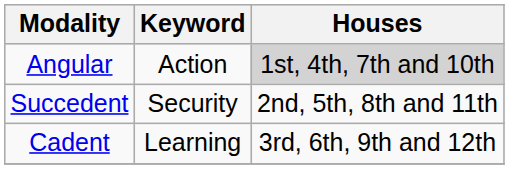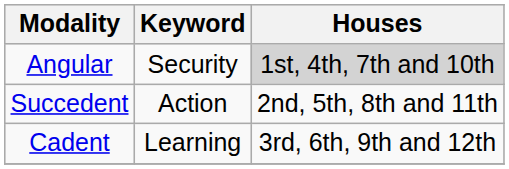 <table class="wikitable" style="text-align:center">
 <tr>
 <th>Modality</th>
 <th>Keyword</th>
 <th>Houses</th>
 </tr>
 <tr>
 <td><a href='#'>Angular</a></td>
-<td>Action</td>
+<td>Security</td>
 <td style="background: lightgrey;">1st, 4th, 7th and 10th</td>
 </tr>
 <tr>
 <td><a href='#'>Succedent</a></td>
-<td>Security</td>
+<td>Action</td>
 <td>2nd, 5th, 8th and 11th</td>
 </tr>
 <tr>
 <td><a href='#'>Cadent</a></td>
 <td>Learning</td>
 <td>3rd, 6th, 9th and 12th</td>
 </tr>
 <tr align=center>
 </tr>
 </table>
